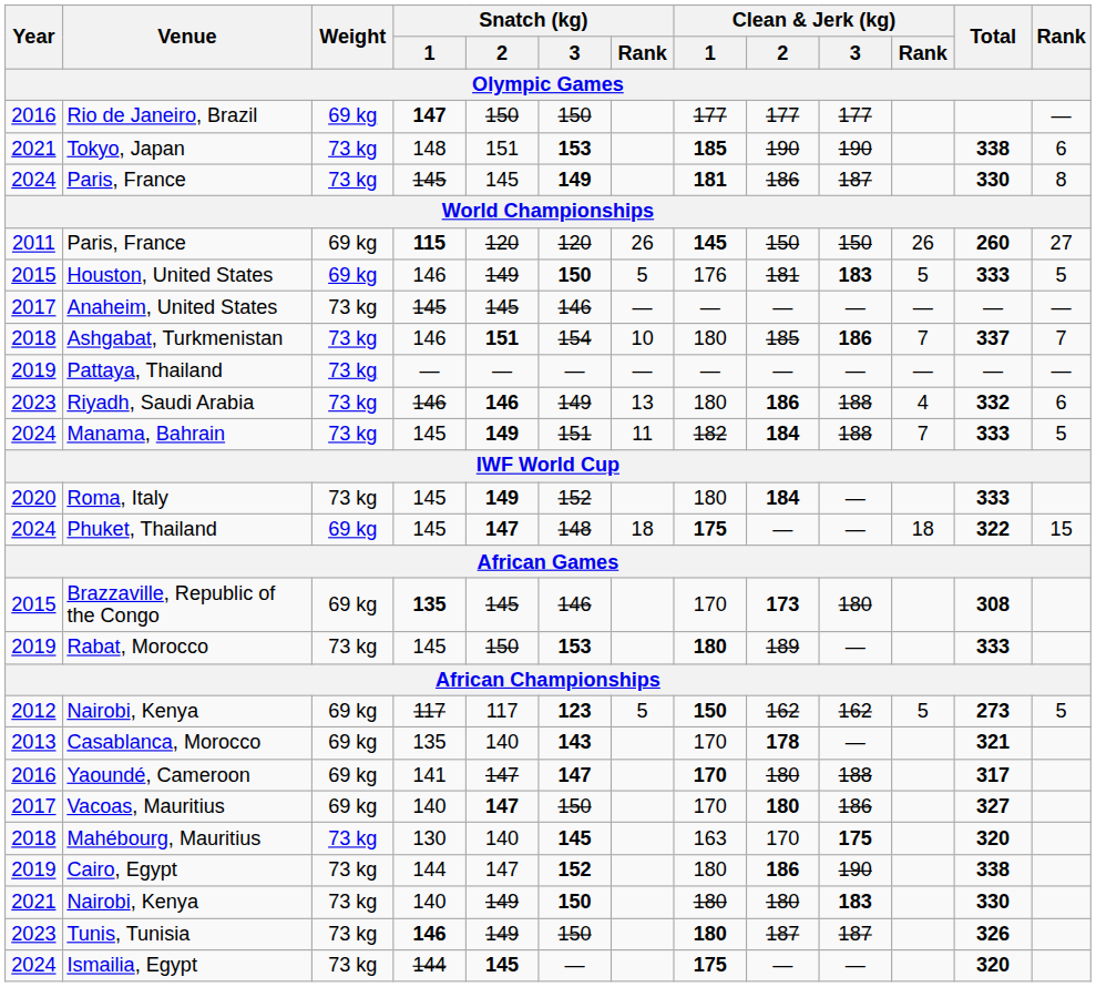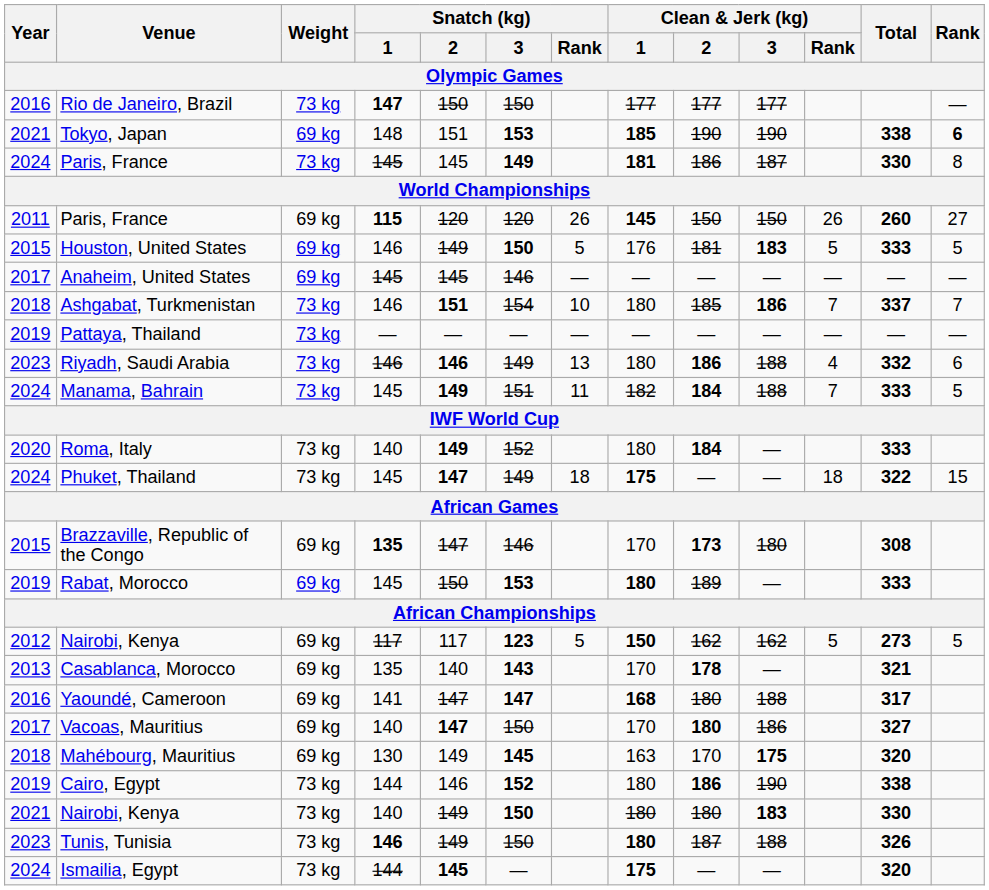 <table class="wikitable" style="text-align:center;">
 <tr>
 <th rowspan=2 width=40>Year</th>
 <th rowspan=2 width=250>Venue</th>
 <th rowspan=2 width=60>Weight</th>
 <th colspan=4>Snatch (kg)</th>
 <th colspan=4>Clean & Jerk (kg)</th>
 <th rowspan=2 width=65>Total</th>
 <th rowspan=2 width=40>Rank</th>
 </tr>
 <tr>
 <th width=65>1</th>
 <th width=65>2</th>
 <th width=65>3</th>
 <th width=45>Rank</th>
 <th width=65>1</th>
 <th width=65>2</th>
 <th width=65>3</th>
 <th width=45>Rank</th>
 </tr>
 <tr>
 <th colspan=13><a href='#'>Olympic Games</a></th>
 </tr>
 <tr>
 <td><a href='#'>2016</a></td>
 <td align=left>  <a href='#'>Rio de Janeiro</a>, Brazil</td>
-<td><a href='#'>69 kg</a></td>
+<td><a href='#'>73 kg</a></td>
 <td><strong>147</strong></td>
 <td><s>150</s></td>
 <td><s>150</s></td>
 <td></td>
 <td><s>177</s></td>
 <td><s>177</s></td>
 <td><s>177</s></td>
 <td></td>
 <td></td>
 <td>—</td>
 </tr>
 <tr>
 <td><a href='#'>2021</a></td>
 <td align=left>   <a href='#'>Tokyo</a>, Japan</td>
-<td><a href='#'>73 kg</a></td>
+<td><a href='#'>69 kg</a></td>
 <td>148</td>
 <td>151</td>
 <td><strong>153</strong></td>
 <td></td>
 <td><strong>185</strong></td>
 <td><s>190</s></td>
 <td><s>190</s></td>
 <td></td>
 <td><strong>338</strong></td>
-<td>6</td>
+<td><strong>6</strong></td>
 </tr>
 <tr>
 <td><a href='#'>2024</a></td>
 <td align=left> <a href='#'>Paris</a>, France</td>
 <td><a href='#'>73 kg</a></td>
 <td><s>145</s></td>
 <td>145</td>
 <td><strong>149</strong></td>
 <td></td>
 <td><strong>181</strong></td>
 <td><s>186</s></td>
 <td><s>187</s></td>
 <td></td>
 <td><strong>330</strong></td>
 <td>8</td>
 </tr>
 <tr>
 <th colspan=15><a href='#'>World Championships</a></th>
 </tr>
 <tr>
 <td><a href='#'>2011</a></td>
 <td align=left>  Paris, France</td>
 <td>69 kg</td>
 <td><strong>115</strong></td>
 <td><s>120</s></td>
 <td><s>120</s></td>
 <td>26</td>
 <td><strong>145</strong></td>
 <td><s>150</s></td>
 <td><s>150</s></td>
 <td>26</td>
 <td><strong>260</strong></td>
 <td>27</td>
 </tr>
 <tr>
 <td><a href='#'>2015</a></td>
 <td align=left><a href='#'>Houston</a>, United States</td>
 <td><a href='#'>69 kg</a></td>
 <td>146</td>
 <td><s>149 </s></td>
 <td><strong>150</strong></td>
 <td>5</td>
 <td>176</td>
 <td><s>181 </s></td>
 <td><strong>183</strong></td>
 <td>5</td>
 <td><strong>333</strong></td>
 <td>5</td>
 </tr>
 <tr>
 <td><a href='#'>2017</a></td>
 <td align=left><a href='#'>Anaheim</a>, United States</td>
-<td>73 kg</td>
+<td><a href='#'>69 kg</a></td>
 <td><s>145</s></td>
 <td><s>145</s></td>
 <td><s>146</s></td>
 <td>—</td>
 <td>—</td>
 <td>—</td>
 <td>—</td>
 <td>—</td>
 <td>—</td>
 <td>—</td>
 </tr>
 <tr>
 <td><a href='#'>2018</a></td>
 <td align=left> <a href='#'>Ashgabat</a>, Turkmenistan</td>
 <td><a href='#'>73 kg</a></td>
 <td>146</td>
 <td><strong>151</strong></td>
 <td><s>154 </s></td>
 <td>10</td>
 <td>180</td>
 <td><s>185 </s></td>
 <td><strong>186</strong></td>
 <td>7</td>
 <td><strong>337</strong></td>
 <td>7</td>
 </tr>
 <tr>
 <td><a href='#'>2019</a></td>
 <td align=left> <a href='#'>Pattaya</a>, Thailand</td>
 <td><a href='#'>73 kg</a></td>
 <td>—</td>
 <td>—</td>
 <td>—</td>
 <td>—</td>
 <td>—</td>
 <td>—</td>
 <td>—</td>
 <td>—</td>
 <td>—</td>
 <td>—</td>
 </tr>
 <tr>
 <td><a href='#'>2023</a></td>
 <td align=left><a href='#'>Riyadh</a>, Saudi Arabia</td>
 <td><a href='#'>73 kg</a></td>
 <td><s>146</s></td>
 <td><strong>146</strong></td>
 <td><s>149</s></td>
 <td>13</td>
 <td>180</td>
 <td><strong>186</strong></td>
 <td><s>188</s></td>
 <td>4</td>
 <td><strong>332</strong></td>
 <td>6</td>
 </tr>
 <tr>
 <td><a href='#'>2024</a></td>
 <td align=left> <a href='#'>Manama</a>, <a href='#'>Bahrain</a></td>
 <td><a href='#'>73 kg</a></td>
 <td>145</td>
 <td><strong>149</strong></td>
 <td><s>151</s></td>
 <td>11</td>
 <td><s>182</s></td>
 <td><strong>184</strong></td>
 <td><s>188</s></td>
 <td>7</td>
 <td><strong>333</strong></td>
 <td>5</td>
 </tr>
 <tr>
 <th colspan=13><a href='#'>IWF World Cup</a></th>
 </tr>
 <tr>
 <td><a href='#'>2020</a></td>
 <td align=left><a href='#'>Roma</a>, Italy</td>
 <td>73 kg</td>
-<td>145</td>
+<td>140</td>
 <td><strong>149</strong></td>
 <td><s>152</s></td>
 <td></td>
 <td>180</td>
 <td><strong>184</strong></td>
 <td>—</td>
 <td></td>
 <td><strong>333</strong></td>
 <td></td>
 </tr>
 <tr>
 <td><a href='#'>2024</a></td>
 <td align=left><a href='#'>Phuket</a>, Thailand</td>
-<td><a href='#'>69 kg</a></td>
+<td>73 kg</td>
 <td>145</td>
 <td><strong>147</strong></td>
-<td><s>148</s></td>
+<td><s>149</s></td>
 <td>18</td>
 <td><strong>175</strong></td>
 <td>—</td>
 <td>—</td>
 <td>18</td>
 <td><strong>322</strong></td>
 <td>15</td>
 </tr>
 <tr>
 <th colspan=13><a href='#'>African Games</a></th>
 </tr>
 <tr>
 <td><a href='#'>2015</a></td>
 <td align=left><a href='#'>Brazzaville</a>, Republic of the Congo</td>
 <td>69 kg</td>
 <td><strong>135</strong></td>
-<td><s>145</s></td>
+<td><s>147</s></td>
 <td><s>146</s></td>
 <td></td>
 <td>170</td>
 <td><strong>173</strong></td>
 <td><s>180</s></td>
 <td></td>
 <td><strong>308</strong></td>
 <td></td>
 </tr>
 <tr>
 <td><a href='#'>2019</a></td>
 <td align=left><a href='#'>Rabat</a>, Morocco</td>
-<td>73 kg</td>
+<td><a href='#'>69 kg</a></td>
 <td>145</td>
 <td><s>150</s></td>
 <td><strong>153</strong></td>
 <td></td>
 <td><strong>180</strong></td>
 <td><s>189</s></td>
 <td>—</td>
 <td></td>
 <td><strong>333</strong></td>
 <td></td>
 </tr>
 <tr>
 <th colspan=13><a href='#'>African Championships</a></th>
 </tr>
 <tr>
 <td><a href='#'>2012</a></td>
 <td align=left><a href='#'>Nairobi</a>, Kenya</td>
 <td>69 kg</td>
 <td><s>117</s></td>
 <td>117</td>
 <td><strong>123</strong></td>
 <td>5</td>
 <td><strong>150</strong></td>
 <td><s>162</s></td>
 <td><s>162</s></td>
 <td>5</td>
 <td><strong>273</strong></td>
 <td>5</td>
 </tr>
 <tr>
 <td><a href='#'>2013</a></td>
 <td align=left><a href='#'>Casablanca</a>, Morocco</td>
 <td>69 kg</td>
 <td>135</td>
 <td>140</td>
 <td><strong>143</strong></td>
 <td></td>
 <td>170</td>
 <td><strong>178</strong></td>
 <td>—</td>
 <td></td>
 <td><strong>321</strong></td>
 <td></td>
 </tr>
 <tr>
 <td><a href='#'>2016</a></td>
 <td align=left><a href='#'>Yaoundé</a>, Cameroon</td>
 <td>69 kg</td>
 <td>141</td>
 <td><s>147</s></td>
 <td><strong>147</strong></td>
 <td></td>
-<td><strong>170</strong></td>
+<td><strong>168</strong></td>
 <td><s>180</s></td>
 <td><s>188</s></td>
 <td></td>
 <td><strong>317</strong></td>
 <td></td>
 </tr>
 <tr>
 <td><a href='#'>2017</a></td>
 <td align=left><a href='#'>Vacoas</a>, Mauritius</td>
 <td>69 kg</td>
 <td>140</td>
 <td><strong>147</strong></td>
 <td><s>150</s></td>
 <td></td>
 <td>170</td>
 <td><strong>180</strong></td>
 <td><s>186</s></td>
 <td></td>
 <td><strong>327</strong></td>
 <td></td>
 </tr>
 <tr>
 <td><a href='#'>2018</a></td>
 <td align=left><a href='#'>Mahébourg</a>, Mauritius</td>
-<td><a href='#'>73 kg</a></td>
+<td>69 kg</td>
 <td>130</td>
-<td>140</td>
+<td>149</td>
 <td><strong>145</strong></td>
 <td></td>
 <td>163</td>
 <td>170</td>
 <td><strong>175</strong></td>
 <td></td>
 <td><strong>320</strong></td>
 <td></td>
 </tr>
 <tr>
 <td><a href='#'>2019</a></td>
 <td align=left><a href='#'>Cairo</a>, Egypt</td>
 <td>73 kg</td>
 <td>144</td>
-<td>147</td>
+<td>146</td>
 <td><strong>152</strong></td>
 <td></td>
 <td>180</td>
 <td><strong>186</strong></td>
 <td><s>190</s></td>
 <td></td>
 <td><strong>338</strong></td>
 <td></td>
 </tr>
 <tr>
 <td><a href='#'>2021</a></td>
 <td align=left><a href='#'>Nairobi</a>, Kenya</td>
 <td>73 kg</td>
 <td>140</td>
 <td><s>149</s></td>
 <td><strong>150</strong></td>
 <td></td>
 <td><s>180</s></td>
 <td><s>180</s></td>
 <td><strong>183</strong></td>
 <td></td>
 <td><strong>330</strong></td>
 <td></td>
 </tr>
 <tr>
 <td><a href='#'>2023</a></td>
 <td align=left><a href='#'>Tunis</a>, Tunisia</td>
 <td>73 kg</td>
 <td><strong>146</strong></td>
 <td><s>149</s></td>
 <td><s>150</s></td>
 <td></td>
 <td><strong>180</strong></td>
 <td><s>187</s></td>
-<td><s>187</s></td>
+<td><s>188</s></td>
 <td></td>
 <td><strong>326</strong></td>
 <td></td>
 </tr>
 <tr>
 <td><a href='#'>2024</a></td>
 <td align=left><a href='#'>Ismailia</a>, Egypt</td>
 <td>73 kg</td>
 <td><s>144</s></td>
 <td><strong>145</strong></td>
 <td>—</td>
 <td></td>
 <td><strong>175</strong></td>
 <td>—</td>
 <td>—</td>
 <td></td>
 <td><strong>320</strong></td>
 <td></td>
 </tr>
 </table>
